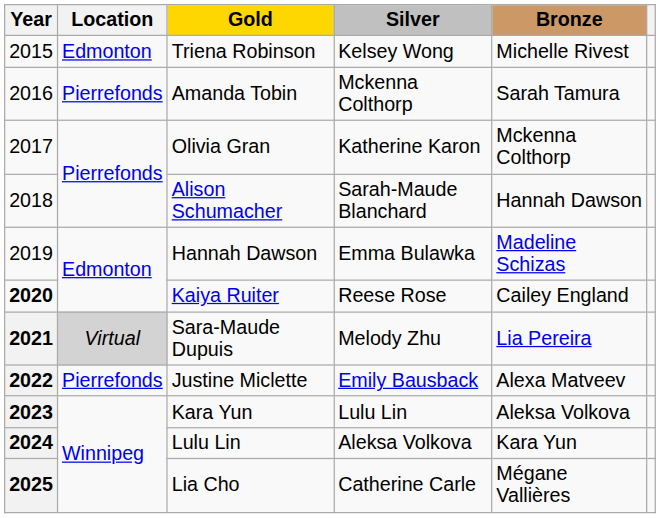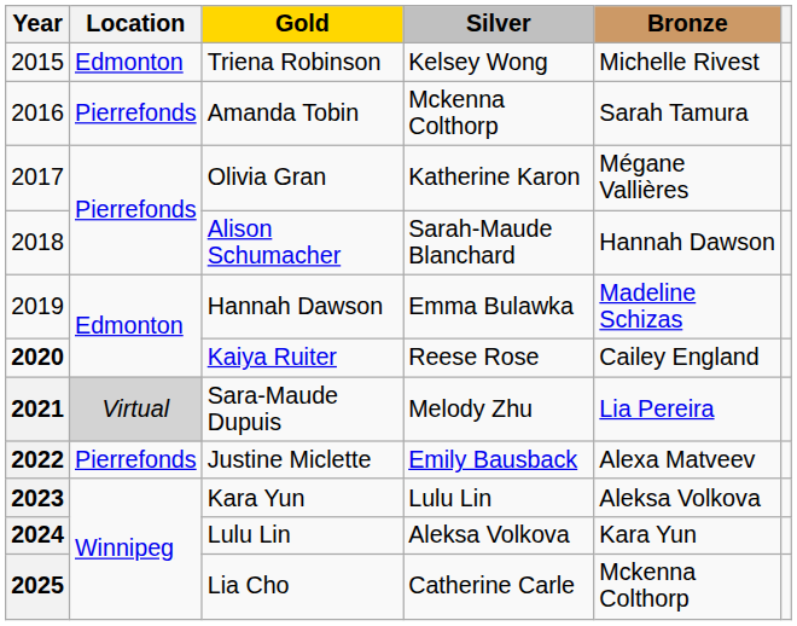 <table class="wikitable unsortable" style="text-align:left; width:85%">
 <tr>
 <th scope="col" style="text-align:center">Year</th>
 <th scope="col" style="text-align:center">Location</th>
 <td scope="col" style="text-align:center; width:30%; background:gold"><strong>Gold</strong></td>
 <td scope="col" style="text-align:center; width:30%; background:silver"><strong>Silver</strong></td>
 <td scope="col" style="text-align:center; width:30%; background:#c96"><strong>Bronze</strong></td>
 <th scope="col" style="text-align:center"></th>
 </tr>
 <tr>
 <td>2015</td>
 <td><a href='#'>Edmonton</a></td>
 <td>Triena Robinson</td>
 <td>Kelsey Wong</td>
 <td>Michelle Rivest</td>
 <td></td>
 </tr>
 <tr>
 <td>2016</td>
 <td><a href='#'>Pierrefonds</a></td>
 <td>Amanda Tobin</td>
 <td>Mckenna Colthorp</td>
 <td>Sarah Tamura</td>
 <td></td>
 </tr>
 <tr>
 <td>2017</td>
 <td rowspan="2"><a href='#'>Pierrefonds</a></td>
 <td>Olivia Gran</td>
 <td>Katherine Karon</td>
-<td>Mckenna Colthorp</td>
+<td>Mégane Vallières</td>
 <td></td>
 </tr>
 <tr>
 <td>2018</td>
 <td><a href='#'>Alison Schumacher</a></td>
 <td>Sarah-Maude Blanchard</td>
 <td>Hannah Dawson</td>
 <td></td>
 </tr>
 <tr>
 <td>2019</td>
 <td rowspan="2"><a href='#'>Edmonton</a></td>
 <td>Hannah Dawson</td>
 <td>Emma Bulawka</td>
 <td><a href='#'>Madeline Schizas</a></td>
 <td></td>
 </tr>
 <tr>
 <td><strong>2020</strong></td>
 <td><a href='#'>Kaiya Ruiter</a></td>
 <td>Reese Rose</td>
 <td>Cailey England</td>
 <td></td>
 </tr>
 <tr>
 <th>2021</th>
 <td align="center" bgcolor="lightgray"><em>Virtual</em></td>
 <td>Sara-Maude Dupuis</td>
 <td>Melody Zhu</td>
 <td><a href='#'>Lia Pereira</a></td>
 <td></td>
 </tr>
 <tr>
 <th>2022</th>
 <td><a href='#'>Pierrefonds</a></td>
 <td>Justine Miclette</td>
 <td><a href='#'>Emily Bausback</a></td>
 <td>Alexa Matveev</td>
 <td></td>
 </tr>
 <tr>
 <th>2023</th>
 <td rowspan="3"><a href='#'>Winnipeg</a></td>
 <td>Kara Yun</td>
 <td>Lulu Lin</td>
 <td>Aleksa Volkova</td>
 <td></td>
 </tr>
 <tr>
 <th>2024</th>
 <td>Lulu Lin</td>
 <td>Aleksa Volkova</td>
 <td>Kara Yun</td>
 <td></td>
 </tr>
 <tr>
 <th>2025</th>
 <td>Lia Cho</td>
 <td>Catherine Carle</td>
-<td>Mégane Vallières</td>
+<td>Mckenna Colthorp</td>
 <td></td>
 </tr>
 </table>
